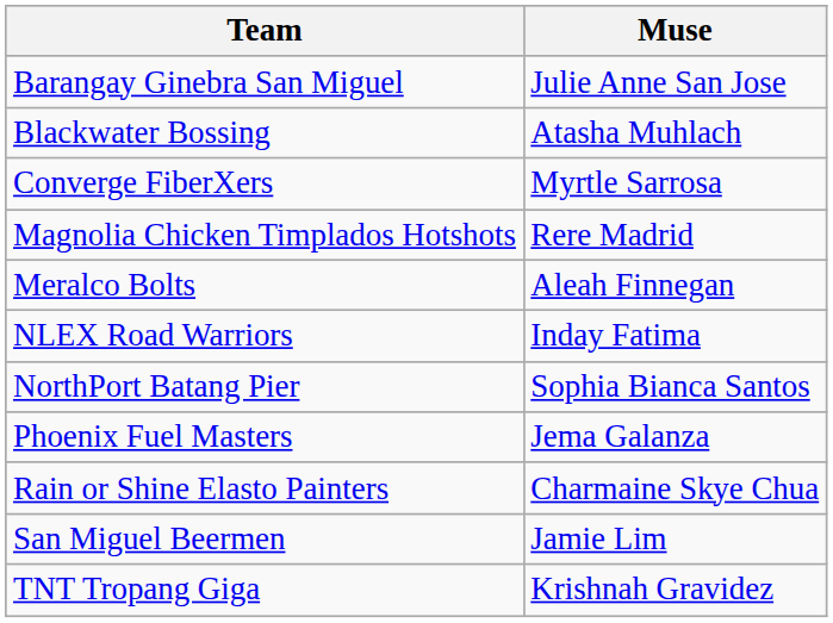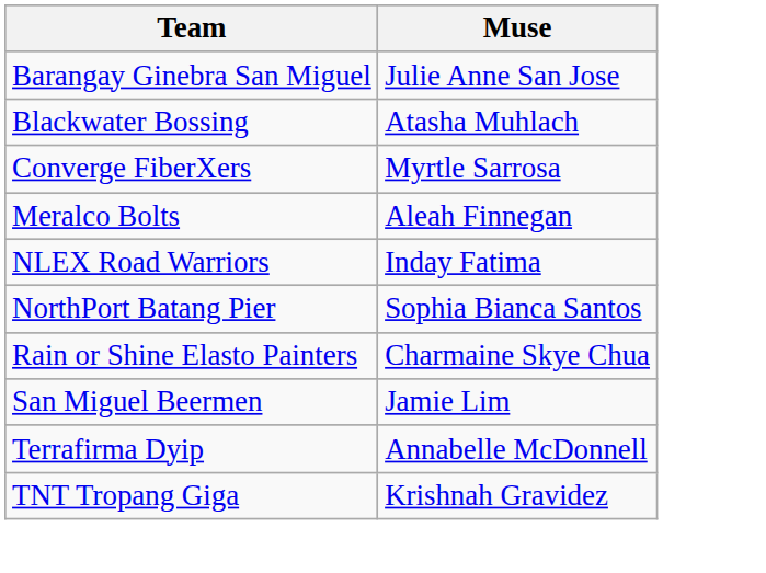 <table class="wikitable sortable sortable">
 <tr>
 <th style= width="50%">Team</th>
 <th style= width="60%">Muse</th>
 </tr>
 <tr>
 <td><a href='#'>Barangay Ginebra San Miguel</a></td>
 <td><a href='#'>Julie Anne San Jose</a></td>
 </tr>
 <tr>
 <td><a href='#'>Blackwater Bossing</a></td>
 <td><a href='#'>Atasha Muhlach</a></td>
 </tr>
 <tr>
 <td><a href='#'>Converge FiberXers</a></td>
 <td><a href='#'>Myrtle Sarrosa</a></td>
 </tr>
 <tr>
-<td><a href='#'>Magnolia Chicken Timplados Hotshots</a></td>
-<td><a href='#'>Rere Madrid</a></td>
-</tr>
-<tr>
 <td><a href='#'>Meralco Bolts</a></td>
 <td><a href='#'>Aleah Finnegan</a></td>
 </tr>
 <tr>
 <td><a href='#'>NLEX Road Warriors</a></td>
 <td><a href='#'>Inday Fatima</a></td>
 </tr>
 <tr>
 <td><a href='#'>NorthPort Batang Pier</a></td>
 <td><a href='#'>Sophia Bianca Santos</a></td>
 </tr>
 <tr>
-<td><a href='#'>Phoenix Fuel Masters</a></td>
-<td><a href='#'>Jema Galanza</a></td>
-</tr>
-<tr>
 <td><a href='#'>Rain or Shine Elasto Painters</a></td>
 <td><a href='#'>Charmaine Skye Chua</a></td>
 </tr>
 <tr>
 <td><a href='#'>San Miguel Beermen</a></td>
 <td><a href='#'>Jamie Lim</a></td>
 </tr>
 <tr>
+<td><a href='#'>Terrafirma Dyip</a></td>
+<td><a href='#'>Annabelle McDonnell</a></td>
+</tr>
+<tr>
 <td><a href='#'>TNT Tropang Giga</a></td>
 <td><a href='#'>Krishnah Gravidez</a></td>
 </tr>
 </table>
